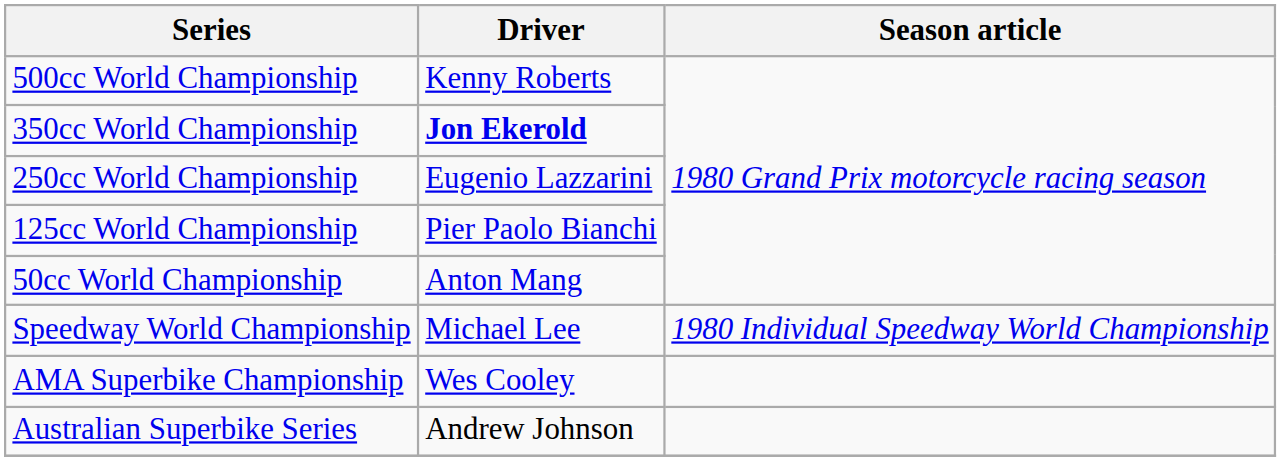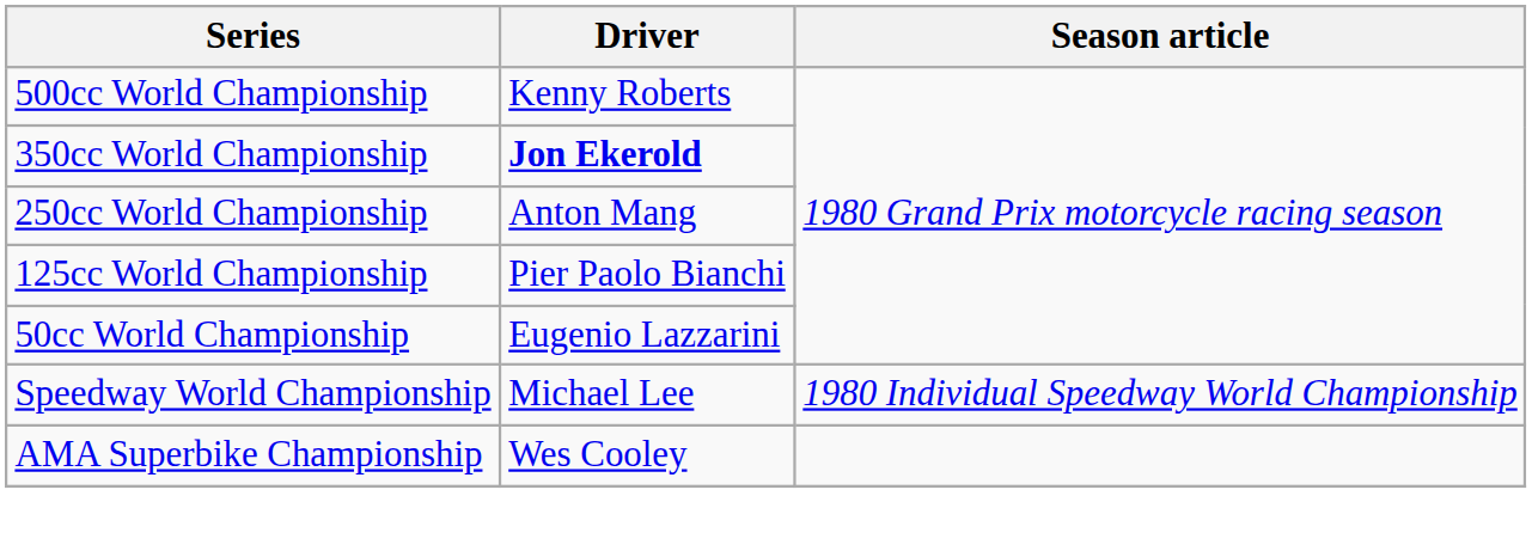 <table class="wikitable" style="font-size: 87%;">
 <tr>
 <th>Series</th>
 <th>Driver</th>
 <th>Season article</th>
 </tr>
 <tr>
 <td><a href='#'>500cc World Championship</a></td>
 <td> <a href='#'>Kenny Roberts</a></td>
 <td rowspan=5><em><a href='#'>1980 Grand Prix motorcycle racing season</a></em></td>
 </tr>
 <tr>
 <td><a href='#'>350cc World Championship</a></td>
 <td><strong> <a href='#'>Jon Ekerold</a></strong></td>
 </tr>
 <tr>
 <td><a href='#'>250cc World Championship</a></td>
-<td> <a href='#'>Eugenio Lazzarini</a></td>
+<td> <a href='#'>Anton Mang</a></td>
 </tr>
 <tr>
 <td><a href='#'>125cc World Championship</a></td>
 <td> <a href='#'>Pier Paolo Bianchi</a></td>
 </tr>
 <tr>
 <td><a href='#'>50cc World Championship</a></td>
-<td> <a href='#'>Anton Mang</a></td>
+<td> <a href='#'>Eugenio Lazzarini</a></td>
 </tr>
 <tr>
 <td><a href='#'>Speedway World Championship</a></td>
 <td> <a href='#'>Michael Lee</a></td>
 <td><em><a href='#'>1980 Individual Speedway World Championship</a></em></td>
 </tr>
 <tr>
 <td><a href='#'>AMA Superbike Championship</a></td>
 <td> <a href='#'>Wes Cooley</a></td>
 <td></td>
 </tr>
 <tr>
-<td><a href='#'>Australian Superbike Series</a></td>
-<td> Andrew Johnson</td>
-<td></td>
-</tr>
-<tr>
 </tr>
 </table>
